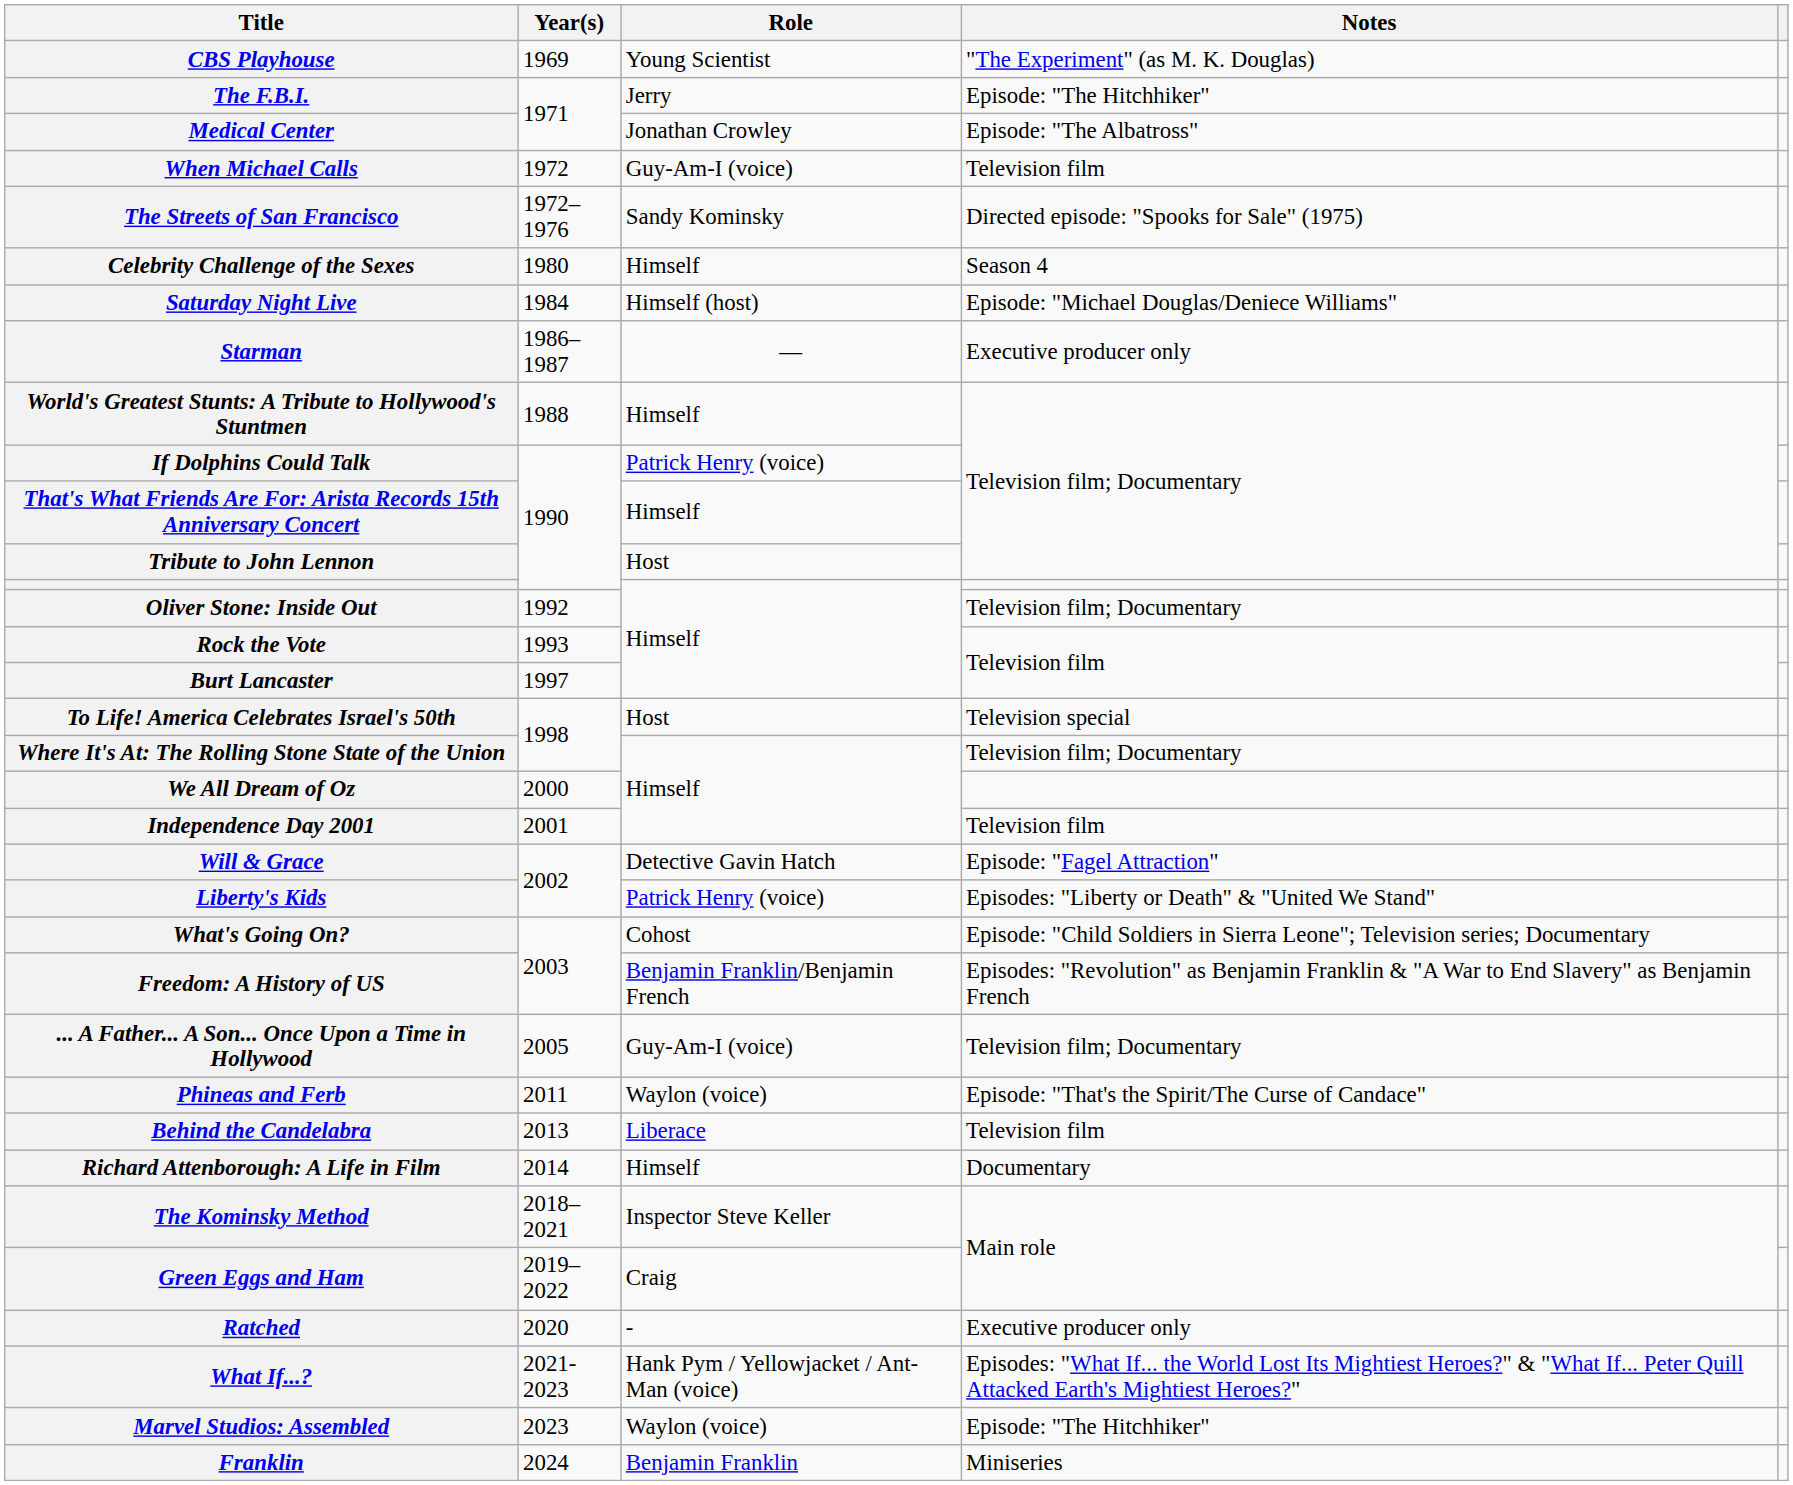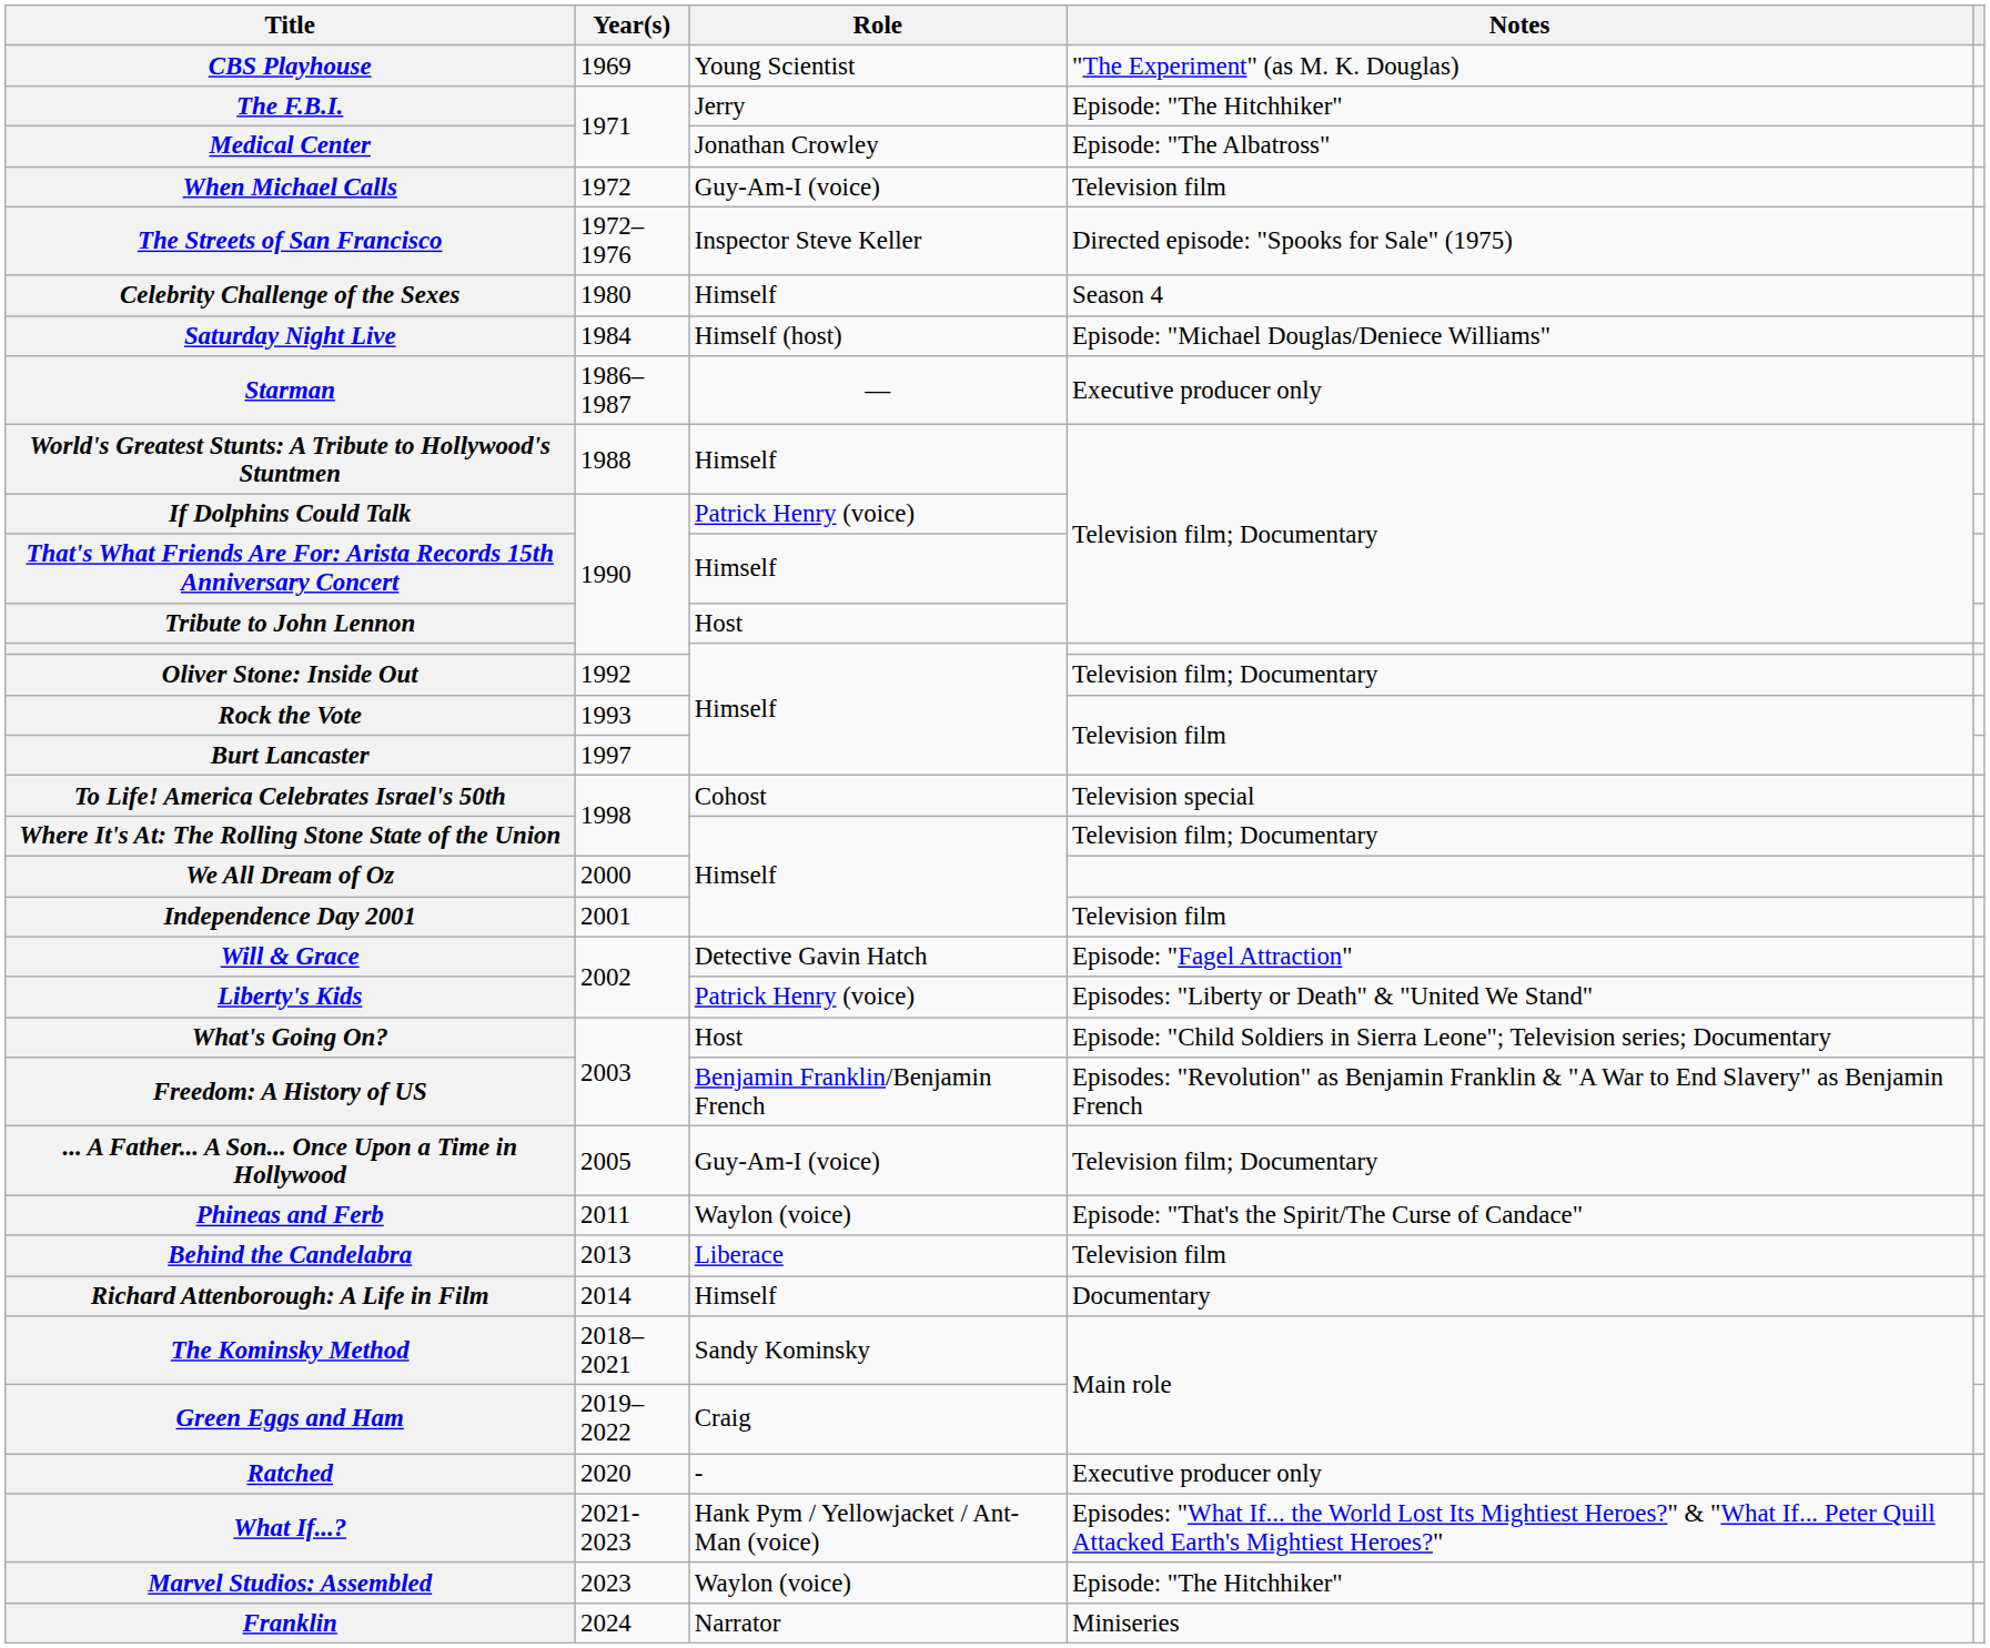 <table class="wikitable sortable plainrowheaders">
 <tr>
 <th scope="col">Title</th>
 <th scope="col">Year(s)</th>
 <th scope="col">Role</th>
 <th scope="col" class="unsortable">Notes</th>
 <th scope="col" class="unsortable"></th>
 </tr>
 <tr>
 <th scope="row" align="left"><em><a href='#'>CBS Playhouse</a></em></th>
 <td>1969</td>
 <td>Young Scientist</td>
 <td>"<a href='#'>The Experiment</a>" (as M. K. Douglas)</td>
 <td style="text-align:center;"></td>
 </tr>
 <tr>
 <th scope="row" align="left"><em><a href='#'>The F.B.I.</a></em></th>
 <td rowspan=2>1971</td>
 <td>Jerry</td>
 <td>Episode: "The Hitchhiker"</td>
 <td style="text-align:center;"></td>
 </tr>
 <tr>
 <th scope="row" align="left"><em><a href='#'>Medical Center</a></em></th>
 <td>Jonathan  Crowley</td>
 <td>Episode: "The Albatross"</td>
 <td style="text-align:center;"></td>
 </tr>
 <tr>
 <th scope="row" align="left"><em><a href='#'>When Michael Calls</a></em></th>
 <td>1972</td>
 <td>Guy-Am-I (voice)</td>
 <td>Television film</td>
 <td style="text-align:center;"></td>
 </tr>
 <tr>
 <th scope="row" align="left"><em><a href='#'>The Streets of San Francisco</a></em></th>
 <td>1972–1976</td>
-<td>Sandy Kominsky</td>
+<td>Inspector Steve Keller</td>
 <td>Directed episode: "Spooks for Sale" (1975)</td>
 <td style="text-align:center;"><br></td>
 </tr>
 <tr>
 <th scope="row" align="left"><em>Celebrity Challenge of the Sexes</em></th>
 <td>1980</td>
 <td>Himself</td>
 <td>Season 4</td>
 <td style="text-align:center;"></td>
 </tr>
 <tr>
 <th scope="row" align="left"><em><a href='#'>Saturday Night Live</a></em></th>
 <td>1984</td>
 <td>Himself (host)</td>
 <td>Episode: "Michael Douglas/Deniece Williams"</td>
 <td style="text-align:center;"></td>
 </tr>
 <tr>
 <th scope="row" align="left"><em><a href='#'>Starman</a></em></th>
 <td>1986–1987</td>
 <td style="text-align:center;">—</td>
 <td>Executive producer only</td>
 <td style="text-align:center;"></td>
 </tr>
 <tr>
 <th scope="row" align="left"><em>World's Greatest Stunts: A Tribute to Hollywood's Stuntmen</em></th>
 <td>1988</td>
 <td>Himself</td>
 <td rowspan="4">Television film; Documentary</td>
 <td style="text-align:center;"></td>
 </tr>
 <tr>
 <th scope="row" align="left"><em>If Dolphins Could Talk</em></th>
 <td rowspan=4>1990</td>
 <td><a href='#'>Patrick Henry</a> (voice)</td>
 <td style="text-align:center;"></td>
 </tr>
 <tr>
 <th scope="row" align="left"><em><a href='#'>That's What Friends Are For: Arista Records 15th Anniversary Concert</a></em></th>
 <td>Himself</td>
 <td style="text-align:center;"></td>
 </tr>
 <tr>
 <th scope="row" align="left"><em>Tribute to John Lennon</em></th>
 <td>Host</td>
 <td style="text-align:center;"></td>
 </tr>
 <tr>
 <th scope="row" align="left"></th>
 <td rowspan=4>Himself</td>
 <td></td>
 <td style="text-align:center;"></td>
 </tr>
 <tr>
 <th scope="row" align="left"><em>Oliver Stone: Inside Out</em></th>
 <td>1992</td>
 <td>Television film; Documentary</td>
 <td style="text-align:center;"></td>
 </tr>
 <tr>
 <th scope="row" align="left"><em>Rock the Vote</em></th>
 <td>1993</td>
 <td rowspan=2>Television film</td>
 <td style="text-align:center;"></td>
 </tr>
 <tr>
 <th scope="row" align="left"><em>Burt Lancaster</em></th>
 <td>1997</td>
 <td style="text-align:center;"></td>
 </tr>
 <tr>
 <th scope="row" align="left"><em>To Life! America Celebrates Israel's 50th</em></th>
 <td rowspan=2>1998</td>
-<td>Host</td>
+<td>Cohost</td>
 <td>Television special</td>
 <td style="text-align:center;"></td>
 </tr>
 <tr>
 <th scope="row" align="left"><em>Where It's At: The Rolling Stone State of the Union</em></th>
 <td rowspan=3>Himself</td>
 <td>Television film; Documentary</td>
 <td style="text-align:center;"></td>
 </tr>
 <tr>
 <th scope="row" align="left"><em>We All Dream of Oz</em></th>
 <td>2000</td>
 <td></td>
 <td style="text-align:center;"></td>
 </tr>
 <tr>
 <th scope="row" align="left"><em>Independence Day 2001</em></th>
 <td>2001</td>
 <td>Television film</td>
 <td style="text-align:center;"></td>
 </tr>
 <tr>
 <th scope="row" align="left"><em><a href='#'>Will & Grace</a></em></th>
 <td rowspan=2>2002</td>
 <td>Detective Gavin Hatch</td>
 <td>Episode: "<a href='#'>Fagel Attraction</a>"</td>
 <td style="text-align:center;"></td>
 </tr>
 <tr>
 <th scope="row" align="left"><em><a href='#'>Liberty's Kids</a></em></th>
 <td><a href='#'>Patrick Henry</a> (voice)</td>
 <td>Episodes: "Liberty or Death" & "United We Stand"</td>
 <td style="text-align:center;"></td>
 </tr>
 <tr>
 <th scope="row" align="left"><em>What's Going On?</em></th>
 <td rowspan=2>2003</td>
-<td>Cohost</td>
+<td>Host</td>
 <td>Episode: "Child Soldiers in Sierra Leone"; Television series; Documentary</td>
 <td style="text-align:center;"></td>
 </tr>
 <tr>
 <th scope="row" align="left"><em>Freedom: A History of US</em></th>
 <td><a href='#'>Benjamin Franklin</a>/Benjamin French</td>
 <td>Episodes: "Revolution" as Benjamin Franklin & "A War to End Slavery" as Benjamin French</td>
 <td style="text-align:center;"></td>
 </tr>
 <tr>
 <th scope="row" align="left"><em>... A Father... A Son... Once Upon a Time in Hollywood</em></th>
 <td>2005</td>
 <td>Guy-Am-I (voice)</td>
 <td>Television film; Documentary</td>
 <td style="text-align:center;"></td>
 </tr>
 <tr>
 <th scope="row" align="left"><em><a href='#'>Phineas and Ferb</a></em></th>
 <td>2011</td>
 <td>Waylon (voice)</td>
 <td>Episode: "That's the Spirit/The Curse of Candace"</td>
 <td style="text-align:center;"></td>
 </tr>
 <tr>
 <th scope="row" align="left"><em><a href='#'>Behind the Candelabra</a></em></th>
 <td>2013</td>
 <td><a href='#'>Liberace</a></td>
 <td>Television film</td>
 <td style="text-align:center;"></td>
 </tr>
 <tr>
 <th scope="row" align="left"><em>Richard Attenborough: A Life in Film</em></th>
 <td>2014</td>
 <td>Himself</td>
 <td>Documentary</td>
 <td style="text-align:center;"></td>
 </tr>
 <tr>
 <th scope="row" align="left"><em><a href='#'>The Kominsky Method</a></em></th>
 <td>2018–2021</td>
-<td>Inspector Steve Keller</td>
+<td>Sandy Kominsky</td>
 <td rowspan="2">Main role</td>
 <td style="text-align:center;"></td>
 </tr>
 <tr>
 <th scope="row" align="left"><em><a href='#'>Green Eggs and Ham</a></em></th>
 <td>2019–2022</td>
 <td>Craig</td>
 <td></td>
 </tr>
 <tr>
 <th scope="row" align="left"><em><a href='#'>Ratched</a></em></th>
 <td>2020</td>
 <td>-</td>
 <td>Executive producer only</td>
 <td></td>
 </tr>
 <tr>
 <th scope="row" align="left"><em><a href='#'>What If...?</a></em></th>
 <td>2021-2023</td>
 <td>Hank Pym / Yellowjacket / Ant-Man (voice)</td>
 <td>Episodes: "<a href='#'>What If... the World Lost Its Mightiest Heroes?</a>" & "<a href='#'>What If... Peter Quill Attacked Earth's Mightiest Heroes?</a>"</td>
 <td></td>
 </tr>
 <tr>
 <th scope=row align=left><em><a href='#'>Marvel Studios: Assembled</a></em></th>
 <td>2023</td>
 <td>Waylon (voice)</td>
 <td>Episode: "The Hitchhiker"</td>
 </tr>
 <tr>
 <th scope="row" align="left"><em><a href='#'>Franklin</a></em></th>
 <td>2024</td>
-<td><a href='#'>Benjamin Franklin</a></td>
+<td>Narrator</td>
 <td>Miniseries</td>
 <td></td>
 </tr>
 </table>
